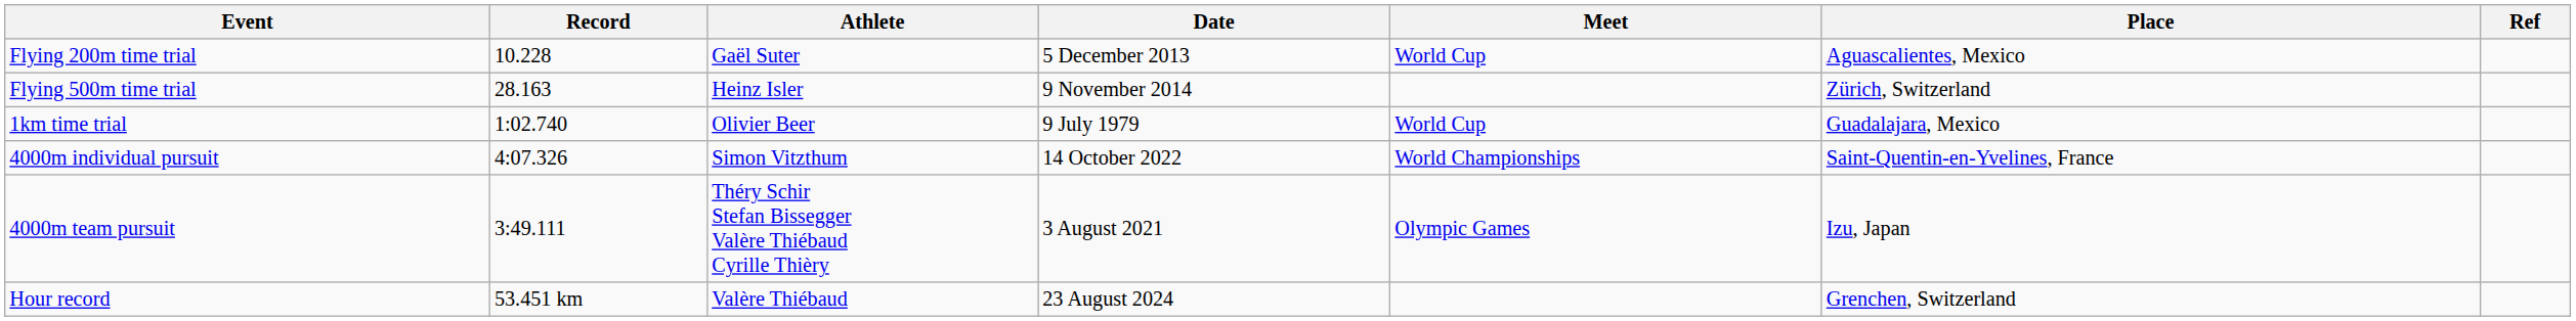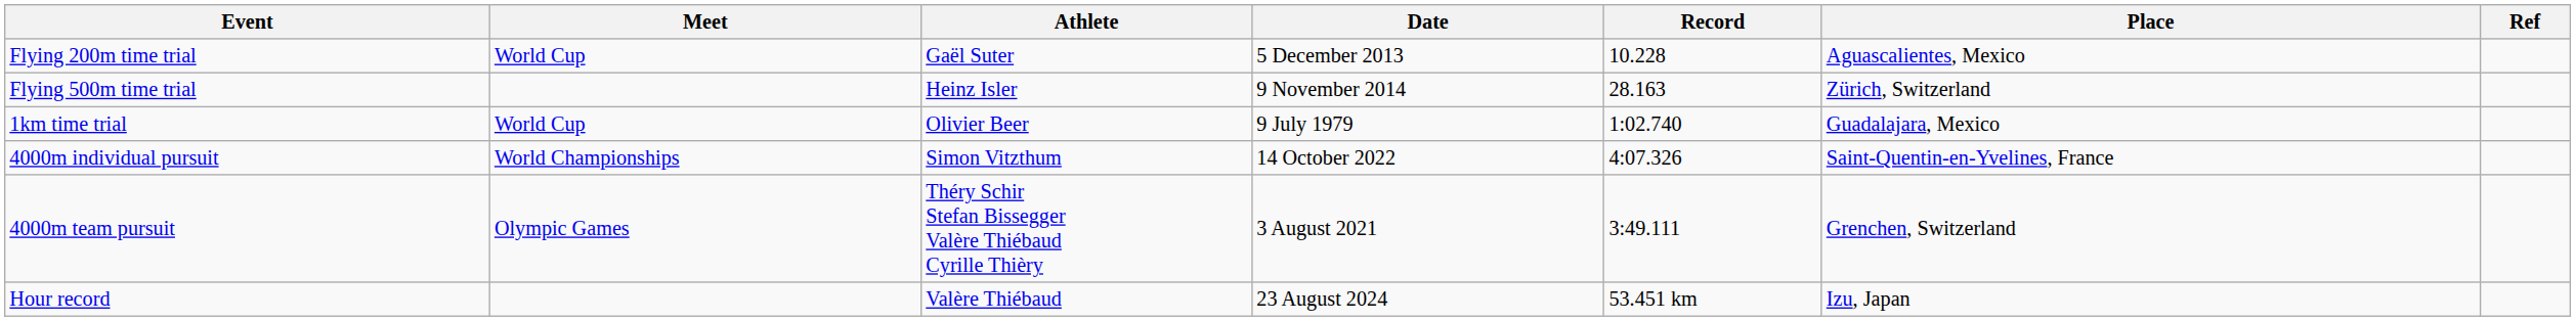 <table class="wikitable" style="font-size:95%; width: 95%;">
 <tr>
 <th>Event</th>
-<th>Record</th>
+<th>Meet</th>
 <th>Athlete</th>
 <th>Date</th>
-<th>Meet</th>
+<th>Record</th>
 <th>Place</th>
 <th>Ref</th>
 </tr>
 <tr>
 <td><a href='#'>Flying 200m time trial</a></td>
-<td>10.228</td>
+<td><a href='#'>World Cup</a></td>
 <td><a href='#'>Gaël Suter</a></td>
 <td>5 December 2013</td>
-<td><a href='#'>World Cup</a></td>
+<td>10.228</td>
 <td><a href='#'>Aguascalientes</a>, Mexico</td>
 <td></td>
 </tr>
 <tr>
 <td><a href='#'>Flying 500m time trial</a></td>
-<td>28.163</td>
+<td></td>
 <td><a href='#'>Heinz Isler</a></td>
 <td>9 November 2014</td>
-<td></td>
+<td>28.163</td>
 <td><a href='#'>Zürich</a>, Switzerland</td>
 <td></td>
 </tr>
 <tr>
 <td><a href='#'>1km time trial</a></td>
-<td>1:02.740</td>
+<td><a href='#'>World Cup</a></td>
 <td><a href='#'>Olivier Beer</a></td>
 <td>9 July 1979</td>
-<td><a href='#'>World Cup</a></td>
+<td>1:02.740</td>
 <td><a href='#'>Guadalajara</a>, Mexico</td>
 <td></td>
 </tr>
 <tr>
 <td><a href='#'>4000m individual pursuit</a></td>
-<td>4:07.326</td>
+<td><a href='#'>World Championships</a></td>
 <td><a href='#'>Simon Vitzthum</a></td>
 <td>14 October 2022</td>
-<td><a href='#'>World Championships</a></td>
+<td>4:07.326</td>
 <td><a href='#'>Saint-Quentin-en-Yvelines</a>, France</td>
 <td></td>
 </tr>
 <tr>
 <td><a href='#'>4000m team pursuit</a></td>
-<td>3:49.111</td>
+<td><a href='#'>Olympic Games</a></td>
 <td><a href='#'>Théry Schir</a><br><a href='#'>Stefan Bissegger</a><br><a href='#'>Valère Thiébaud</a><br><a href='#'>Cyrille Thièry</a></td>
 <td>3 August 2021</td>
-<td><a href='#'>Olympic Games</a></td>
-<td><a href='#'>Izu</a>, Japan</td>
+<td>3:49.111</td>
+<td><a href='#'>Grenchen</a>, Switzerland</td>
 <td></td>
 </tr>
 <tr>
 <td><a href='#'>Hour record</a></td>
-<td>53.451 km</td>
+<td></td>
 <td><a href='#'>Valère Thiébaud</a></td>
 <td>23 August 2024</td>
-<td></td>
-<td><a href='#'>Grenchen</a>, Switzerland</td>
+<td>53.451 km</td>
+<td><a href='#'>Izu</a>, Japan</td>
 <td></td>
 </tr>
 </table>
